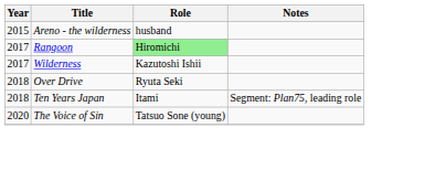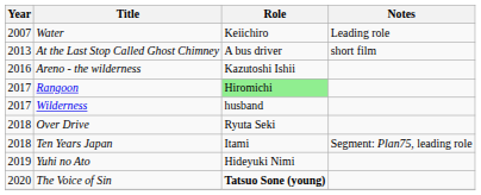 <table class="wikitable">
 <tr>
 <th>Year</th>
 <th>Title</th>
 <th>Role</th>
 <th>Notes</th>
 </tr>
 <tr>
-<td>2015</td>
+<td>2007</td>
+<td><em>Water</em></td>
+<td>Keiichiro</td>
+<td>Leading role</td>
+</tr>
+<tr>
+<td>2013</td>
+<td><em>At the Last Stop Called Ghost Chimney</em></td>
+<td>A bus driver</td>
+<td>short film</td>
+</tr>
+<tr>
+<td>2016</td>
 <td><em>Areno - the wilderness</em></td>
-<td>husband</td>
+<td>Kazutoshi Ishii</td>
 <td></td>
 </tr>
 <tr>
 <td>2017</td>
 <td><em><a href='#'>Rangoon</a></em></td>
 <td style="background: lightgreen;">Hiromichi</td>
 <td></td>
 </tr>
 <tr>
 <td>2017</td>
 <td><em><a href='#'>Wilderness</a></em></td>
-<td>Kazutoshi Ishii</td>
+<td>husband</td>
 <td></td>
 </tr>
 <tr>
 <td>2018</td>
 <td><em>Over Drive</em></td>
 <td>Ryuta Seki</td>
 <td></td>
 </tr>
 <tr>
 <td>2018</td>
 <td><em>Ten Years Japan</em></td>
 <td>Itami</td>
 <td>Segment: <em>Plan75</em>, leading role</td>
 </tr>
 <tr>
+<td>2019</td>
+<td><em>Yuhi no Ato</em></td>
+<td>Hideyuki Nimi</td>
+<td></td>
+</tr>
+<tr>
 <td>2020</td>
 <td><em>The Voice of Sin</em></td>
-<td>Tatsuo Sone (young)</td>
+<td><strong>Tatsuo Sone (young)</strong></td>
 <td></td>
 </tr>
 <tr>
 </tr>
 </table>
